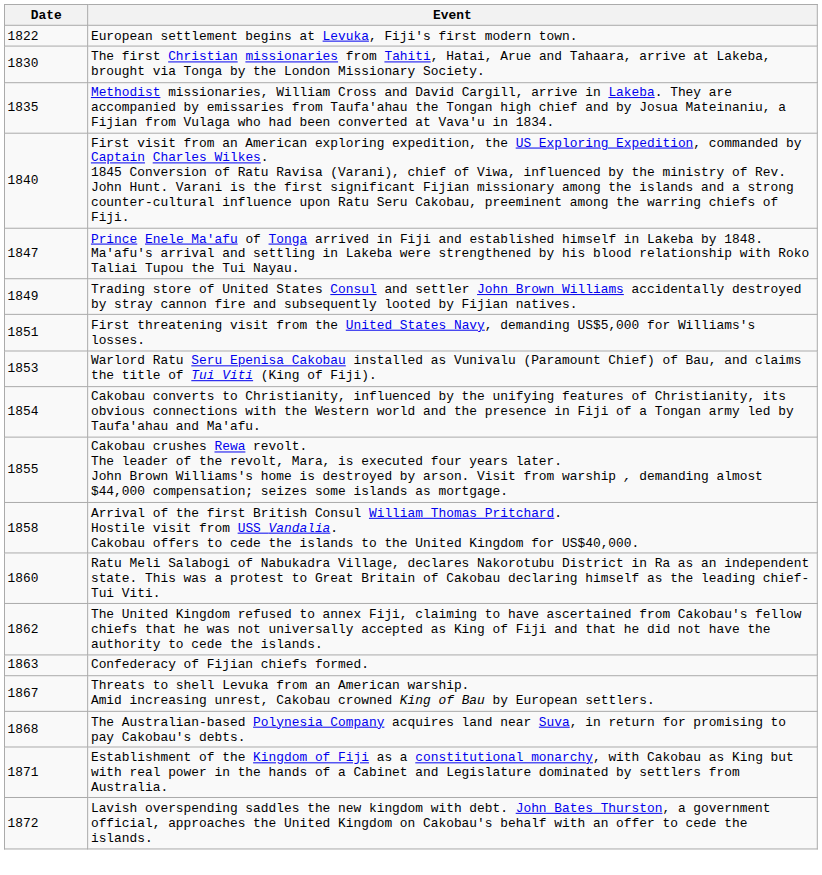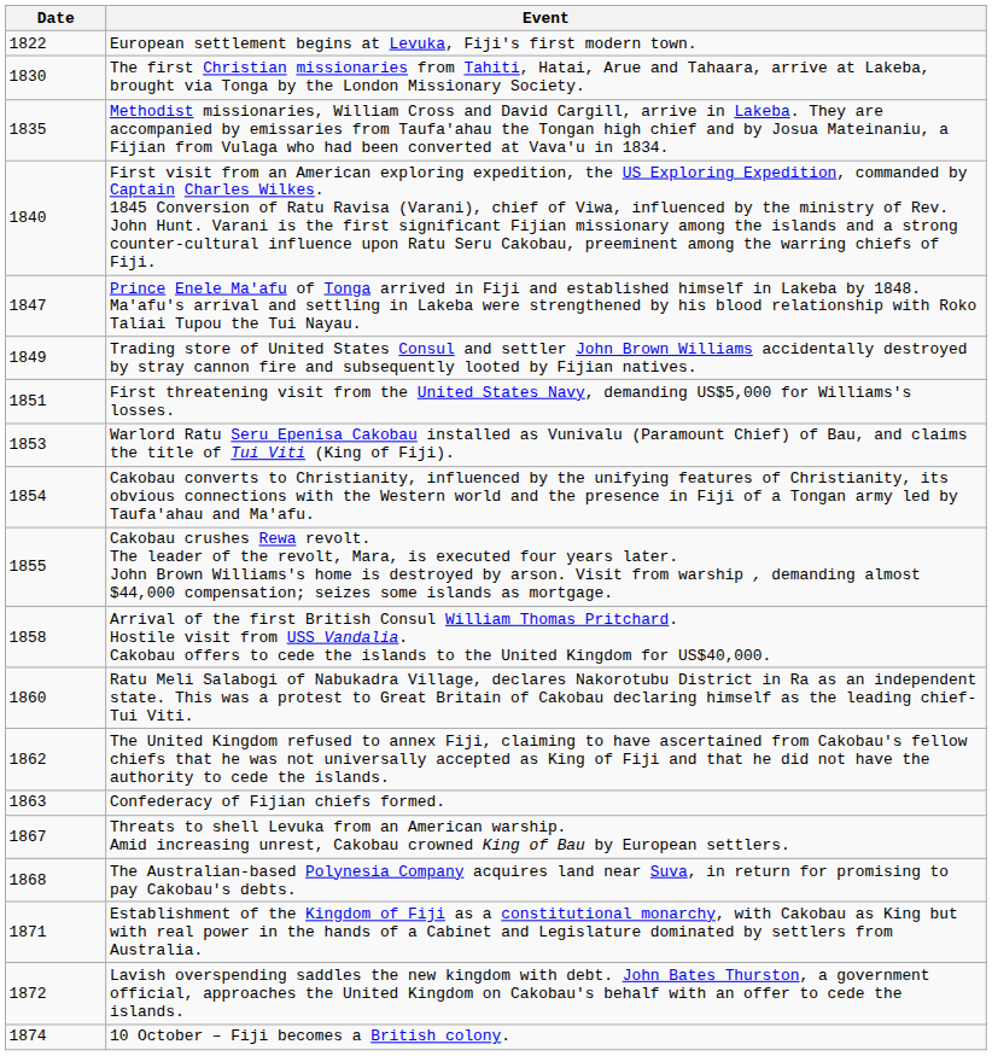 <table class="wikitable" style="width: 65%; border:1px solid; padding=2; border-spacing: 0;">
 <tr>
 <th style="width: 6em;">Date</th>
 <th>Event</th>
 </tr>
 <tr>
 <td>1822</td>
 <td>European settlement begins at <a href='#'>Levuka</a>, Fiji's first modern town.</td>
 </tr>
 <tr>
 <td>1830</td>
 <td>The first <a href='#'>Christian</a> <a href='#'>missionaries</a> from <a href='#'>Tahiti</a>, Hatai, Arue and Tahaara, arrive at Lakeba, brought via Tonga by the London Missionary Society.</td>
 </tr>
 <tr>
 <td>1835</td>
 <td><a href='#'>Methodist</a> missionaries, William Cross and David Cargill, arrive in <a href='#'>Lakeba</a>. They are accompanied by emissaries from Taufa'ahau the Tongan high chief and by Josua Mateinaniu, a Fijian from Vulaga who had been converted at Vava'u in 1834.</td>
 </tr>
 <tr>
 <td>1840</td>
 <td>First visit from an American exploring expedition, the <a href='#'>US Exploring Expedition</a>, commanded by <a href='#'>Captain</a> <a href='#'>Charles Wilkes</a>.<br>1845 Conversion of Ratu Ravisa (Varani), chief of Viwa, influenced by the ministry of Rev. John Hunt. Varani is the first significant Fijian missionary among the islands and a strong counter-cultural influence upon Ratu Seru Cakobau, preeminent among the warring chiefs of Fiji.</td>
 </tr>
 <tr>
 <td>1847</td>
 <td><a href='#'>Prince</a> <a href='#'>Enele Ma'afu</a> of <a href='#'>Tonga</a> arrived in Fiji and established himself in Lakeba by 1848. Ma'afu's arrival and settling in Lakeba were strengthened by his blood relationship with Roko Taliai Tupou the Tui Nayau.</td>
 </tr>
 <tr>
 <td>1849</td>
 <td>Trading store of United States <a href='#'>Consul</a> and settler <a href='#'>John Brown Williams</a> accidentally destroyed by stray cannon fire and subsequently looted by Fijian natives.</td>
 </tr>
 <tr>
 <td>1851</td>
 <td>First threatening visit from the <a href='#'>United States Navy</a>, demanding US$5,000 for Williams's losses.</td>
 </tr>
 <tr>
 <td>1853</td>
 <td>Warlord Ratu <a href='#'>Seru Epenisa Cakobau</a> installed as Vunivalu (Paramount Chief) of Bau, and claims the title of <em><a href='#'>Tui Viti</a></em> (King of Fiji).</td>
 </tr>
 <tr>
 <td>1854</td>
 <td>Cakobau converts to Christianity, influenced by the unifying features of Christianity, its obvious connections with the Western world and the presence in Fiji of a Tongan army led by Taufa'ahau and Ma'afu.</td>
 </tr>
 <tr>
 <td>1855</td>
 <td>Cakobau crushes <a href='#'>Rewa</a> revolt.<br> The leader of the revolt, Mara, is executed four years later.<br>John Brown Williams's home is destroyed by arson. Visit from warship <em>,</em> demanding almost $44,000 compensation; seizes some islands as mortgage.</td>
 </tr>
 <tr>
 <td>1858</td>
 <td>Arrival of the first British Consul <a href='#'>William Thomas Pritchard</a>. <br> Hostile visit from <a href='#'>USS <em>Vandalia</em></a>. <br> Cakobau offers to cede the islands to the United Kingdom for US$40,000.</td>
 </tr>
 <tr>
 <td>1860</td>
 <td>Ratu Meli Salabogi of Nabukadra Village, declares Nakorotubu District in Ra as an independent state. This was a protest to Great Britain of Cakobau declaring himself as the leading chief- Tui Viti.</td>
 </tr>
 <tr>
 <td>1862</td>
 <td>The United Kingdom refused to annex Fiji, claiming to have ascertained from Cakobau's fellow chiefs that he was not universally accepted as King of Fiji and that he did not have the authority to cede the islands.</td>
 </tr>
 <tr>
 <td>1863</td>
 <td>Confederacy of Fijian chiefs formed.</td>
 </tr>
 <tr>
 <td>1867</td>
 <td>Threats to shell Levuka from an American warship. <br> Amid increasing unrest, Cakobau crowned <em>King of Bau</em> by European settlers.</td>
 </tr>
 <tr>
 <td>1868</td>
 <td>The Australian-based <a href='#'>Polynesia Company</a> acquires land near <a href='#'>Suva</a>, in return for promising to pay Cakobau's debts.</td>
 </tr>
 <tr>
 <td>1871</td>
 <td>Establishment of the <a href='#'>Kingdom of Fiji</a> as a <a href='#'>constitutional monarchy</a>, with Cakobau as King but with real power in the hands of a Cabinet and Legislature dominated by settlers from Australia.</td>
 </tr>
 <tr>
 <td>1872</td>
 <td>Lavish overspending saddles the new kingdom with debt. <a href='#'>John Bates Thurston</a>, a government official, approaches the United Kingdom on Cakobau's behalf with an offer to cede the islands.</td>
 </tr>
+<tr>
+<td>1874</td>
+<td>10 October – Fiji becomes a <a href='#'>British colony</a>.</td>
+</tr>
 </table>
